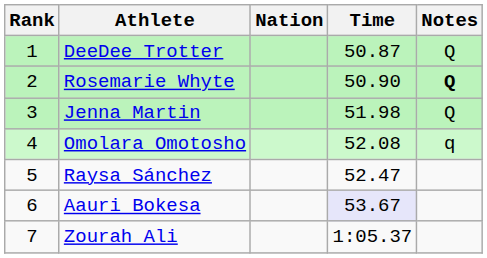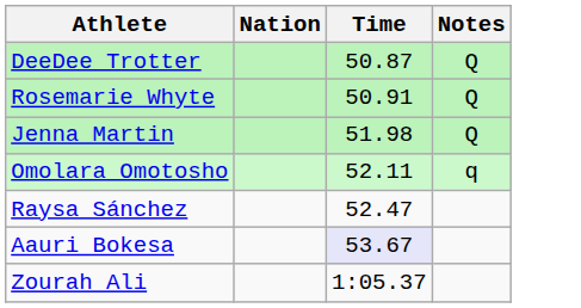 <table class="wikitable sortable" style="text-align:center">
 <tr>
-<th>Rank</th>
 <th>Athlete</th>
 <th>Nation</th>
 <th>Time</th>
 <th>Notes</th>
 </tr>
 <tr bgcolor=#bbf3bb>
-<td>1</td>
 <td align=left><a href='#'>DeeDee Trotter</a></td>
 <td align=left></td>
 <td>50.87</td>
 <td>Q</td>
 </tr>
 <tr bgcolor=#bbf3bb>
-<td>2</td>
 <td align=left><a href='#'>Rosemarie Whyte</a></td>
 <td align=left></td>
-<td>50.90</td>
-<td><strong>Q</strong></td>
+<td>50.91</td>
+<td>Q</td>
 </tr>
 <tr bgcolor=#bbf3bb>
-<td>3</td>
 <td align=left><a href='#'>Jenna Martin</a></td>
 <td align=left></td>
 <td>51.98</td>
 <td>Q</td>
 </tr>
 <tr bgcolor=#ccf9cc>
-<td>4</td>
 <td align=left><a href='#'>Omolara Omotosho</a></td>
 <td align=left></td>
-<td>52.08</td>
+<td>52.11</td>
 <td>q</td>
 </tr>
 <tr>
-<td>5</td>
 <td align=left><a href='#'>Raysa Sánchez</a></td>
 <td align=left></td>
 <td>52.47</td>
 <td></td>
 </tr>
 <tr>
-<td>6</td>
 <td align=left><a href='#'>Aauri Bokesa</a></td>
 <td align=left></td>
 <td style="background: lavender;">53.67</td>
 <td></td>
 </tr>
 <tr>
-<td>7</td>
 <td align=left><a href='#'>Zourah Ali</a></td>
 <td align=left></td>
 <td>1:05.37</td>
 <td></td>
 </tr>
 </table>
